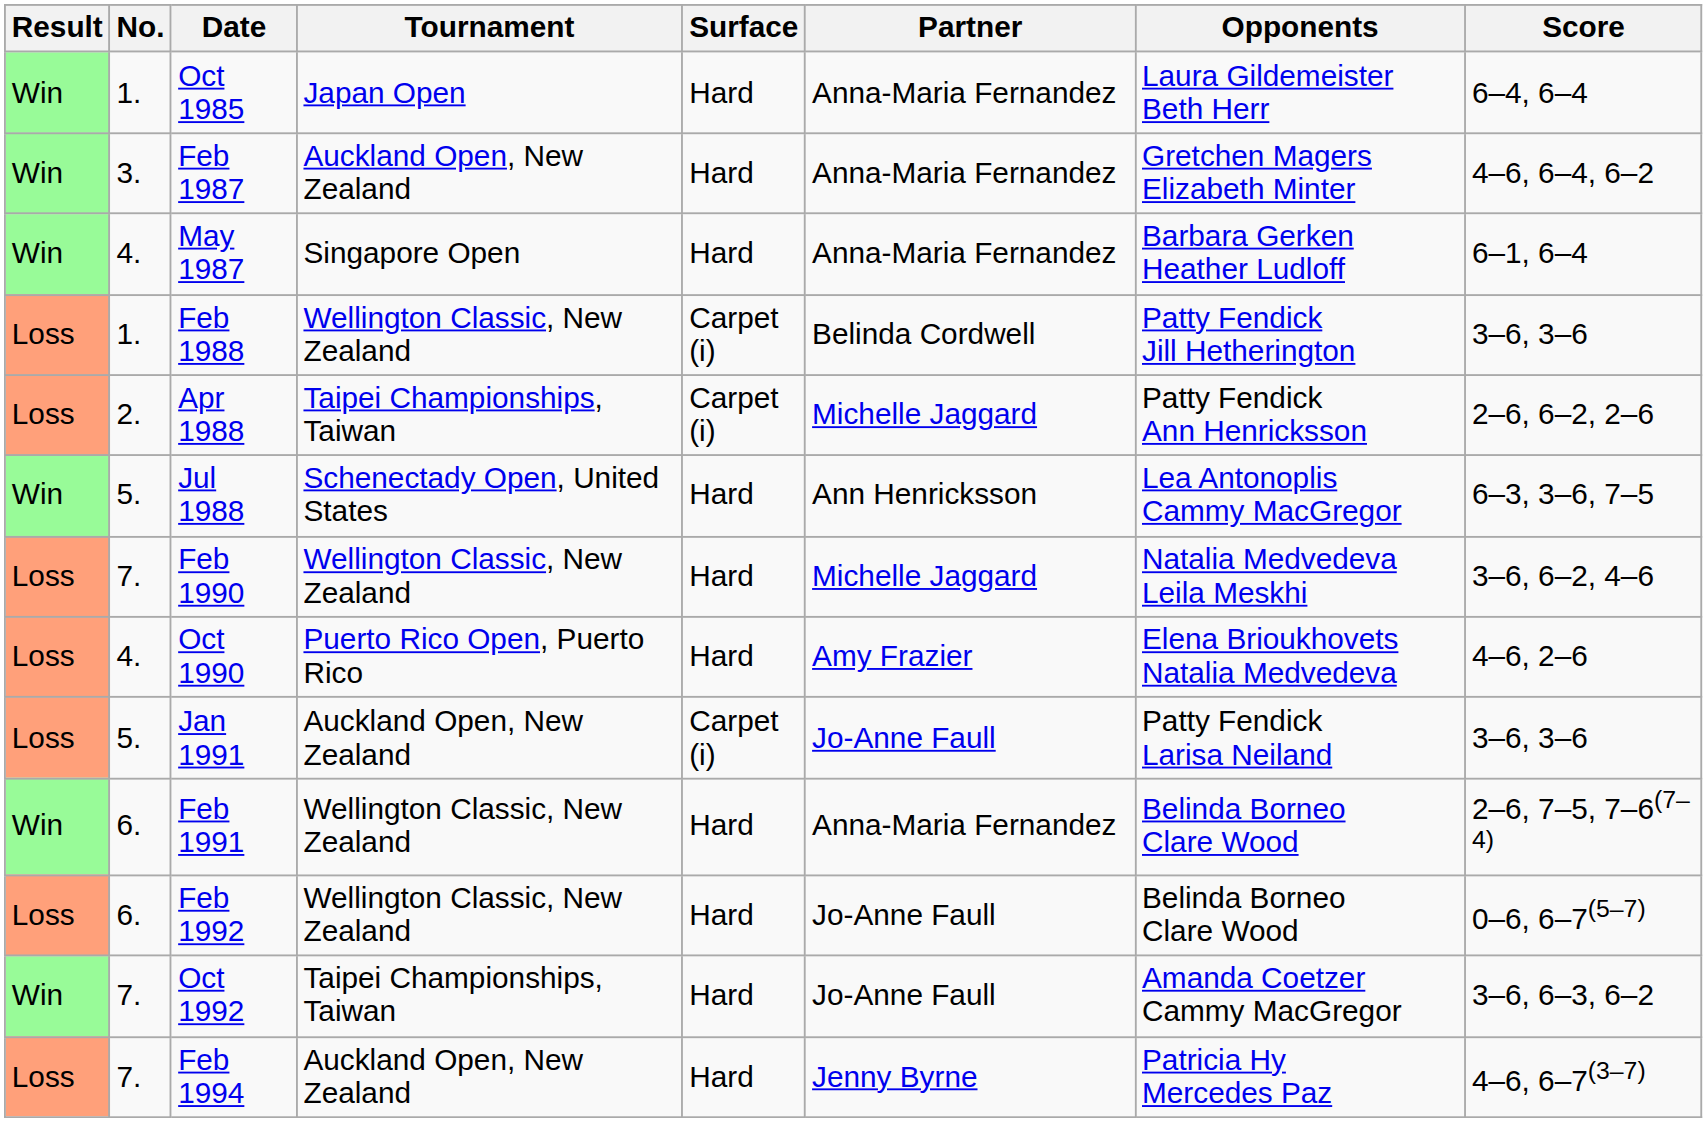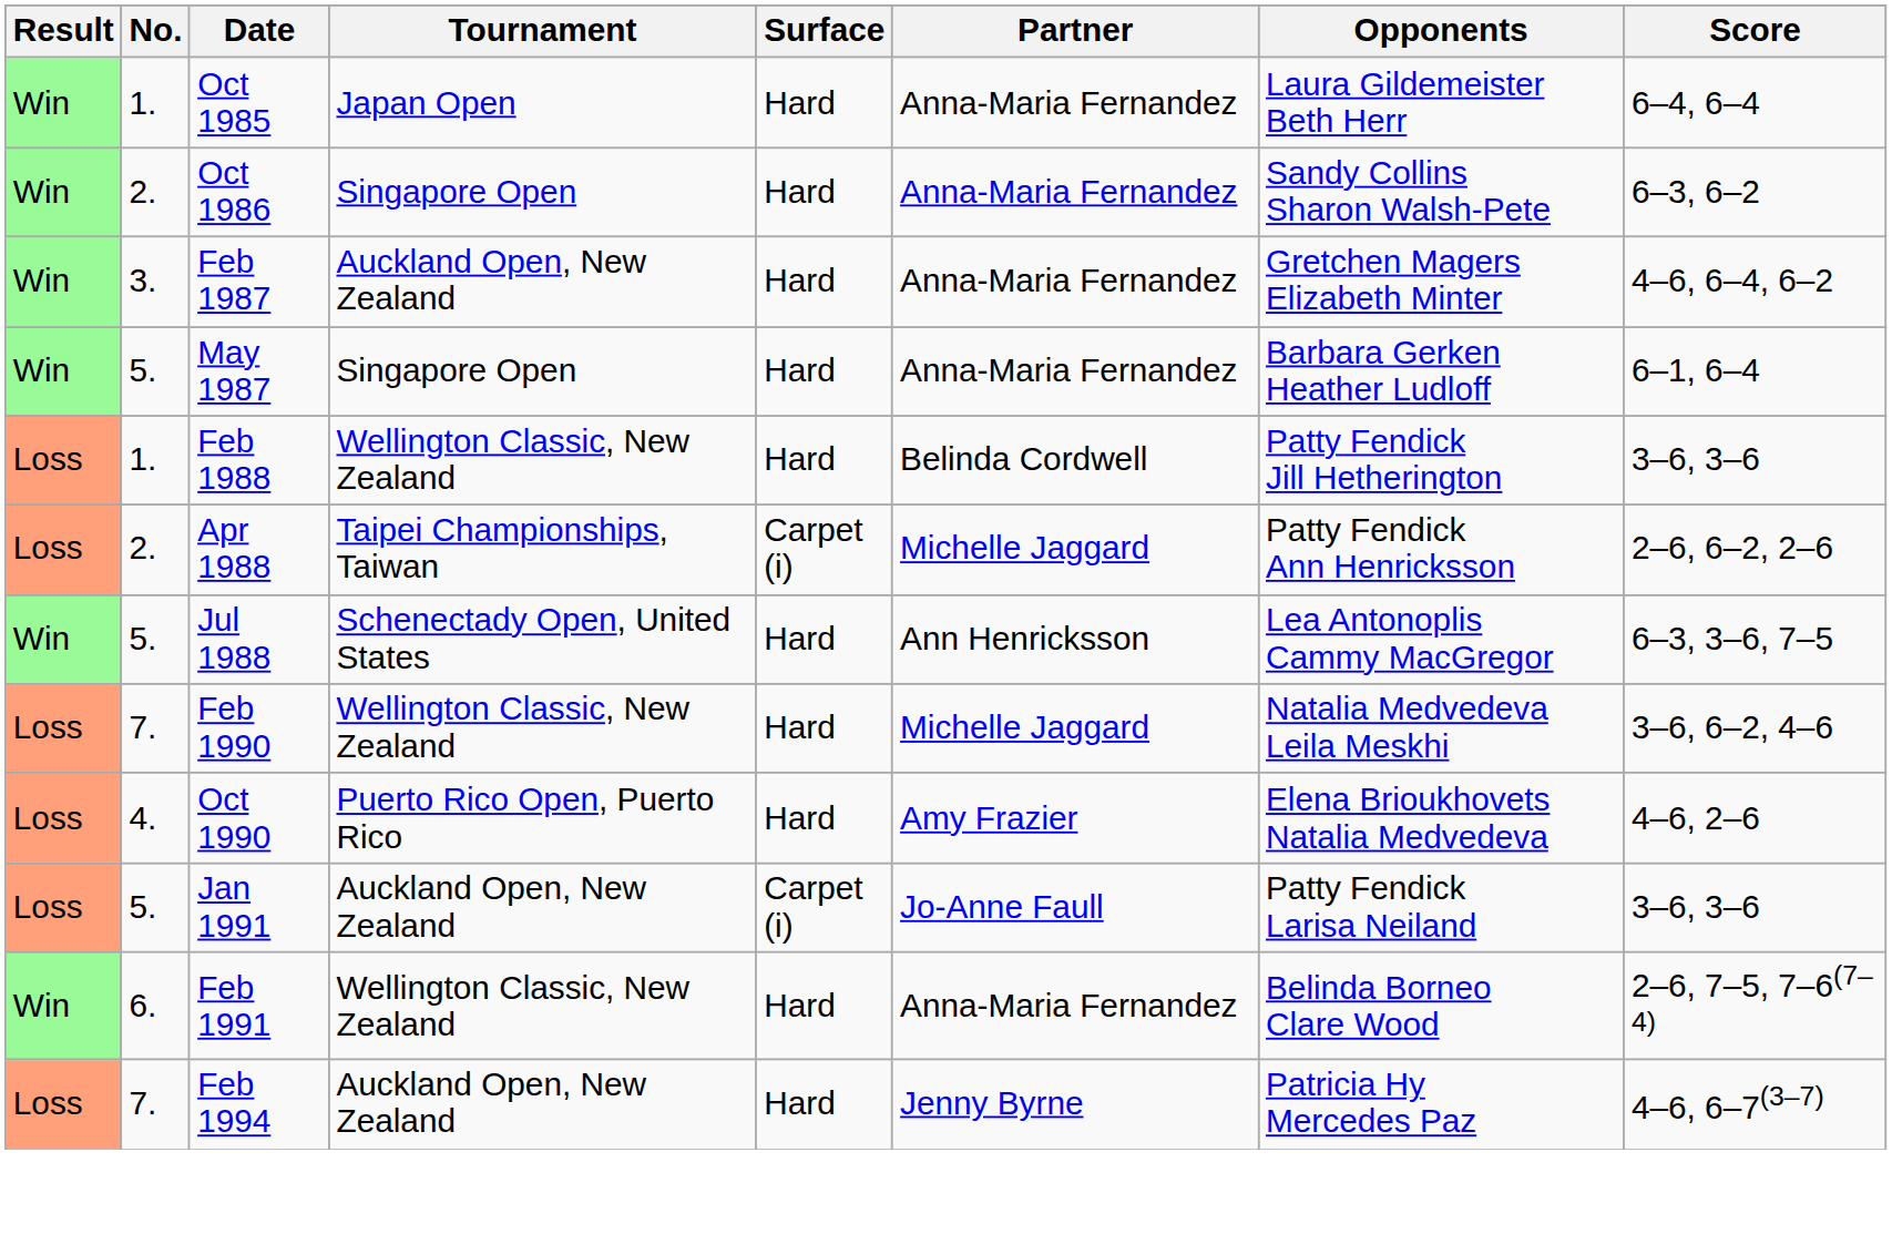 <table class="sortable wikitable">
 <tr>
 <th style="width:40px">Result</th>
 <th>No.</th>
 <th style="width:60px">Date</th>
 <th style="width:200px">Tournament</th>
 <th style="width:50px">Surface</th>
 <th style="width:170px">Partner</th>
 <th style="width:170px">Opponents</th>
 <th style="width:120px" class="unsortable">Score</th>
 </tr>
 <tr>
 <td style="background:#98fb98;">Win</td>
 <td>1.</td>
 <td><a href='#'>Oct 1985</a></td>
 <td><a href='#'>Japan Open</a></td>
 <td>Hard</td>
 <td> Anna-Maria Fernandez</td>
 <td> <a href='#'>Laura Gildemeister</a><br> <a href='#'>Beth Herr</a></td>
 <td>6–4, 6–4</td>
 </tr>
 <tr>
 <td style="background:#98fb98;">Win</td>
+<td>2.</td>
+<td><a href='#'>Oct 1986</a></td>
+<td><a href='#'>Singapore Open</a></td>
+<td>Hard</td>
+<td> <a href='#'>Anna-Maria Fernandez</a></td>
+<td> <a href='#'>Sandy Collins</a><br> <a href='#'>Sharon Walsh-Pete</a></td>
+<td>6–3, 6–2</td>
+</tr>
+<tr>
+<td style="background:#98fb98;">Win</td>
 <td>3.</td>
 <td><a href='#'>Feb 1987</a></td>
 <td><a href='#'>Auckland Open</a>, New Zealand</td>
 <td>Hard</td>
 <td> Anna-Maria Fernandez</td>
 <td> <a href='#'>Gretchen Magers</a><br> <a href='#'>Elizabeth Minter</a></td>
 <td>4–6, 6–4, 6–2</td>
 </tr>
 <tr>
 <td style="background:#98fb98;">Win</td>
-<td>4.</td>
+<td>5.</td>
 <td><a href='#'>May 1987</a></td>
 <td>Singapore Open</td>
 <td>Hard</td>
 <td> Anna-Maria Fernandez</td>
 <td> <a href='#'>Barbara Gerken</a><br> <a href='#'>Heather Ludloff</a></td>
 <td>6–1, 6–4</td>
 </tr>
 <tr>
 <td style="background:#ffa07a;">Loss</td>
 <td>1.</td>
 <td><a href='#'>Feb 1988</a></td>
 <td><a href='#'>Wellington Classic</a>, New Zealand</td>
-<td>Carpet (i)</td>
+<td>Hard</td>
 <td> Belinda Cordwell</td>
 <td> <a href='#'>Patty Fendick</a><br> <a href='#'>Jill Hetherington</a></td>
 <td>3–6, 3–6</td>
 </tr>
 <tr>
 <td style="background:#ffa07a;">Loss</td>
 <td>2.</td>
 <td><a href='#'>Apr 1988</a></td>
 <td><a href='#'>Taipei Championships</a>, Taiwan</td>
 <td>Carpet (i)</td>
 <td> <a href='#'>Michelle Jaggard</a></td>
 <td> Patty Fendick<br> <a href='#'>Ann Henricksson</a></td>
 <td>2–6, 6–2, 2–6</td>
 </tr>
 <tr>
 <td style="background:#98fb98;">Win</td>
 <td>5.</td>
 <td><a href='#'>Jul 1988</a></td>
 <td><a href='#'>Schenectady Open</a>, United States</td>
 <td>Hard</td>
 <td> Ann Henricksson</td>
 <td> <a href='#'>Lea Antonoplis</a><br> <a href='#'>Cammy MacGregor</a></td>
 <td>6–3, 3–6, 7–5</td>
 </tr>
 <tr>
 <td style="background:#ffa07a;">Loss</td>
 <td>7.</td>
 <td><a href='#'>Feb 1990</a></td>
 <td><a href='#'>Wellington Classic</a>, New Zealand</td>
 <td>Hard</td>
 <td> <a href='#'>Michelle Jaggard</a></td>
 <td> <a href='#'>Natalia Medvedeva</a><br> <a href='#'>Leila Meskhi</a></td>
 <td>3–6, 6–2, 4–6</td>
 </tr>
 <tr>
 <td style="background:#ffa07a;">Loss</td>
 <td>4.</td>
 <td><a href='#'>Oct 1990</a></td>
 <td><a href='#'>Puerto Rico Open</a>, Puerto Rico</td>
 <td>Hard</td>
 <td> <a href='#'>Amy Frazier</a></td>
 <td> <a href='#'>Elena Brioukhovets</a><br> <a href='#'>Natalia Medvedeva</a></td>
 <td>4–6, 2–6</td>
 </tr>
 <tr>
 <td style="background:#ffa07a;">Loss</td>
 <td>5.</td>
 <td><a href='#'>Jan 1991</a></td>
 <td>Auckland Open, New Zealand</td>
 <td>Carpet (i)</td>
 <td> <a href='#'>Jo-Anne Faull</a></td>
 <td> Patty Fendick<br> <a href='#'>Larisa Neiland</a></td>
 <td>3–6, 3–6</td>
 </tr>
 <tr>
 <td style="background:#98fb98;">Win</td>
 <td>6.</td>
 <td><a href='#'>Feb 1991</a></td>
 <td>Wellington Classic, New Zealand</td>
 <td>Hard</td>
 <td> Anna-Maria Fernandez</td>
 <td> <a href='#'>Belinda Borneo</a><br> <a href='#'>Clare Wood</a></td>
 <td>2–6, 7–5, 7–6<sup>(7–4)</sup></td>
 </tr>
 <tr>
 <td style="background:#ffa07a;">Loss</td>
-<td>6.</td>
-<td><a href='#'>Feb 1992</a></td>
-<td>Wellington Classic, New Zealand</td>
-<td>Hard</td>
-<td> Jo-Anne Faull</td>
-<td> Belinda Borneo<br> Clare Wood</td>
-<td>0–6, 6–7<sup>(5–7)</sup></td>
-</tr>
-<tr>
-<td style="background:#98fb98;">Win</td>
-<td>7.</td>
-<td><a href='#'>Oct 1992</a></td>
-<td>Taipei Championships, Taiwan</td>
-<td>Hard</td>
-<td> Jo-Anne Faull</td>
-<td> <a href='#'>Amanda Coetzer</a><br> Cammy MacGregor</td>
-<td>3–6, 6–3, 6–2</td>
-</tr>
-<tr>
-<td style="background:#ffa07a;">Loss</td>
 <td>7.</td>
 <td><a href='#'>Feb 1994</a></td>
 <td>Auckland Open, New Zealand</td>
 <td>Hard</td>
 <td> <a href='#'>Jenny Byrne</a></td>
 <td> <a href='#'>Patricia Hy</a><br> <a href='#'>Mercedes Paz</a></td>
 <td>4–6, 6–7<sup>(3–7)</sup></td>
 </tr>
 </table>
